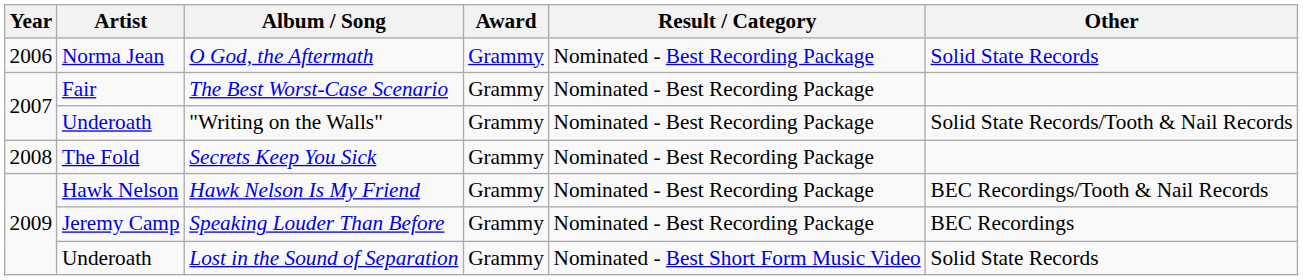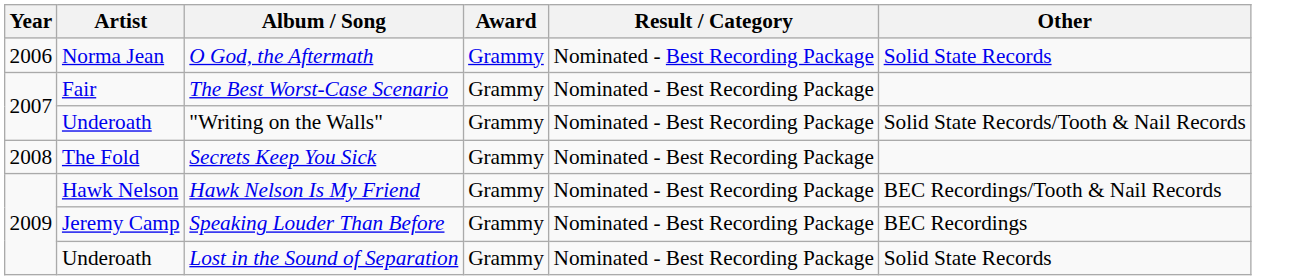 <table class="wikitable">
 <tr>
 <th>Year</th>
 <th>Artist</th>
 <th>Album / Song</th>
 <th>Award</th>
 <th>Result / Category</th>
 <th>Other</th>
 </tr>
 <tr>
 <td>2006</td>
 <td><a href='#'>Norma Jean</a></td>
 <td><em><a href='#'>O God, the Aftermath</a></em></td>
 <td><a href='#'>Grammy</a></td>
 <td>Nominated - <a href='#'>Best Recording Package</a></td>
 <td><a href='#'>Solid State Records</a></td>
 </tr>
 <tr>
 <td rowspan="2">2007</td>
 <td><a href='#'>Fair</a></td>
 <td><em><a href='#'>The Best Worst-Case Scenario</a></em></td>
 <td>Grammy</td>
 <td>Nominated - Best Recording Package</td>
 <td></td>
 </tr>
 <tr>
 <td><a href='#'>Underoath</a></td>
 <td>"Writing on the Walls"</td>
 <td>Grammy</td>
 <td>Nominated - Best Recording Package</td>
 <td>Solid State Records/Tooth & Nail Records</td>
 </tr>
 <tr>
 <td>2008</td>
 <td><a href='#'>The Fold</a></td>
 <td><em><a href='#'>Secrets Keep You Sick</a></em></td>
 <td>Grammy</td>
 <td>Nominated - Best Recording Package</td>
 <td></td>
 </tr>
 <tr>
 <td rowspan="3">2009</td>
 <td><a href='#'>Hawk Nelson</a></td>
 <td><em><a href='#'>Hawk Nelson Is My Friend</a> </em></td>
 <td>Grammy</td>
 <td>Nominated - Best Recording Package</td>
 <td>BEC Recordings/Tooth & Nail Records</td>
 </tr>
 <tr>
 <td><a href='#'>Jeremy Camp</a></td>
 <td><em><a href='#'>Speaking Louder Than Before</a> </em></td>
 <td>Grammy</td>
 <td>Nominated - Best Recording Package</td>
 <td>BEC Recordings</td>
 </tr>
 <tr>
 <td>Underoath</td>
 <td><em><a href='#'>Lost in the Sound of Separation</a></em></td>
 <td>Grammy</td>
-<td>Nominated - <a href='#'>Best Short Form Music Video</a></td>
+<td>Nominated - Best Recording Package</td>
 <td>Solid State Records</td>
 </tr>
 </table>
